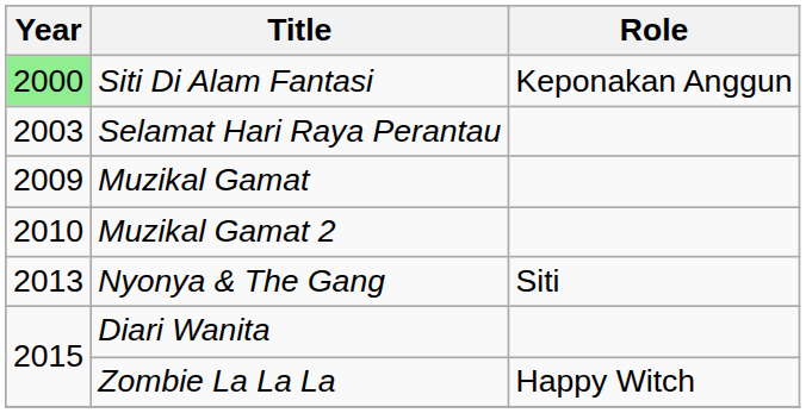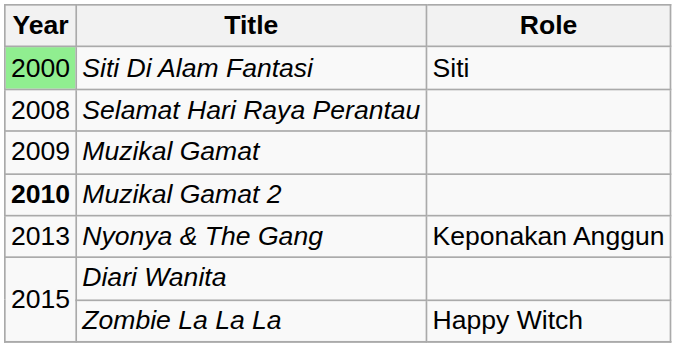 <table class="wikitable">
 <tr>
 <th>Year</th>
 <th>Title</th>
 <th>Role</th>
 </tr>
 <tr>
 <td style="background: lightgreen;">2000</td>
 <td><em>Siti Di Alam Fantasi</em></td>
-<td>Keponakan Anggun</td>
+<td>Siti</td>
 </tr>
 <tr>
-<td>2003</td>
+<td>2008</td>
 <td><em>Selamat Hari Raya Perantau</em></td>
 <td></td>
 </tr>
 <tr>
 <td>2009</td>
 <td><em>Muzikal Gamat</em></td>
 <td></td>
 </tr>
 <tr>
-<td>2010</td>
+<td><strong>2010</strong></td>
 <td><em>Muzikal Gamat 2</em></td>
 <td></td>
 </tr>
 <tr>
 <td>2013</td>
 <td><em>Nyonya & The Gang</em></td>
-<td>Siti</td>
+<td>Keponakan Anggun</td>
 </tr>
 <tr>
 <td rowspan=2>2015</td>
 <td><em>Diari Wanita</em></td>
 <td></td>
 </tr>
 <tr>
 <td><em>Zombie La La La</em></td>
 <td>Happy Witch</td>
 </tr>
 <tr>
 </tr>
 </table>
